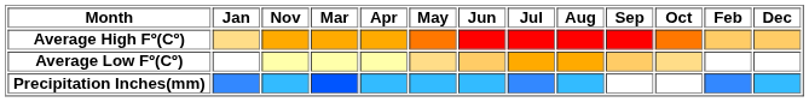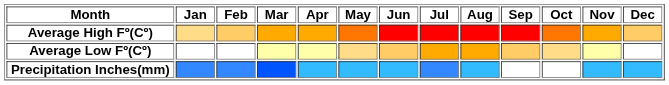 <table border="1" cellpadding="0">
 <tr>
 <th style="width:200px;">Month</th>
 <th width="45">Jan</th>
-<th width="45">Nov</th>
+<th width="45">Feb</th>
 <th width="45">Mar</th>
 <th width="45">Apr</th>
 <th width="45">May</th>
 <th width="45">Jun</th>
 <th width="45">Jul</th>
 <th width="45">Aug</th>
 <th width="45">Sep</th>
 <th width="45">Oct</th>
-<th width="45">Feb</th>
+<th width="45">Nov</th>
 <th width="45">Dec</th>
 </tr>
 <tr>
 <th>Average High Fº(Cº)</th>
 <td style="background:#ffdd88;"></td>
-<td style="background:#fa0;"></td>
+<td style="background:#fc6;"></td>
 <td style="background:#fa0;"></td>
 <td style="background:#fa0;"></td>
 <td style="background:#f70;"></td>
 <td style="background:red;"></td>
 <td style="background:red;"></td>
 <td style="background:red;"></td>
 <td style="background:red;"></td>
 <td style="background:#f70;"></td>
-<td style="background:#fc6;"></td>
+<td style="background:#fa0;"></td>
 <td style="background:#fc6;"></td>
 </tr>
 <tr>
 <th>Average Low Fº(Cº)</th>
 <td></td>
-<td style="background:#ffa;"></td>
+<td></td>
 <td style="background:#ffa;"></td>
 <td style="background:#ffa;"></td>
 <td style="background:#ffdd88;"></td>
 <td style="background:#fc6;"></td>
 <td style="background:#fa0;"></td>
 <td style="background:#fa0;"></td>
 <td style="background:#fc6;"></td>
 <td style="background:#ffdd88;"></td>
-<td></td>
+<td style="background:#ffa;"></td>
 <td></td>
 </tr>
 <tr>
 <th>Precipitation Inches(mm)</th>
 <td style="background:#3388ff;"></td>
-<td style="background:#3bf;"></td>
+<td style="background:#3388ff;"></td>
 <td style="background:#05f;"></td>
 <td style="background:#3bf;"></td>
 <td style="background:#3bf;"></td>
 <td style="background:#3bf;"></td>
 <td style="background:#3388ff;"></td>
 <td style="background:#3bf;"></td>
 <td></td>
 <td></td>
-<td style="background:#3388ff;"></td>
+<td style="background:#3bf;"></td>
 <td style="background:#3bf;"></td>
 </tr>
 </table>
